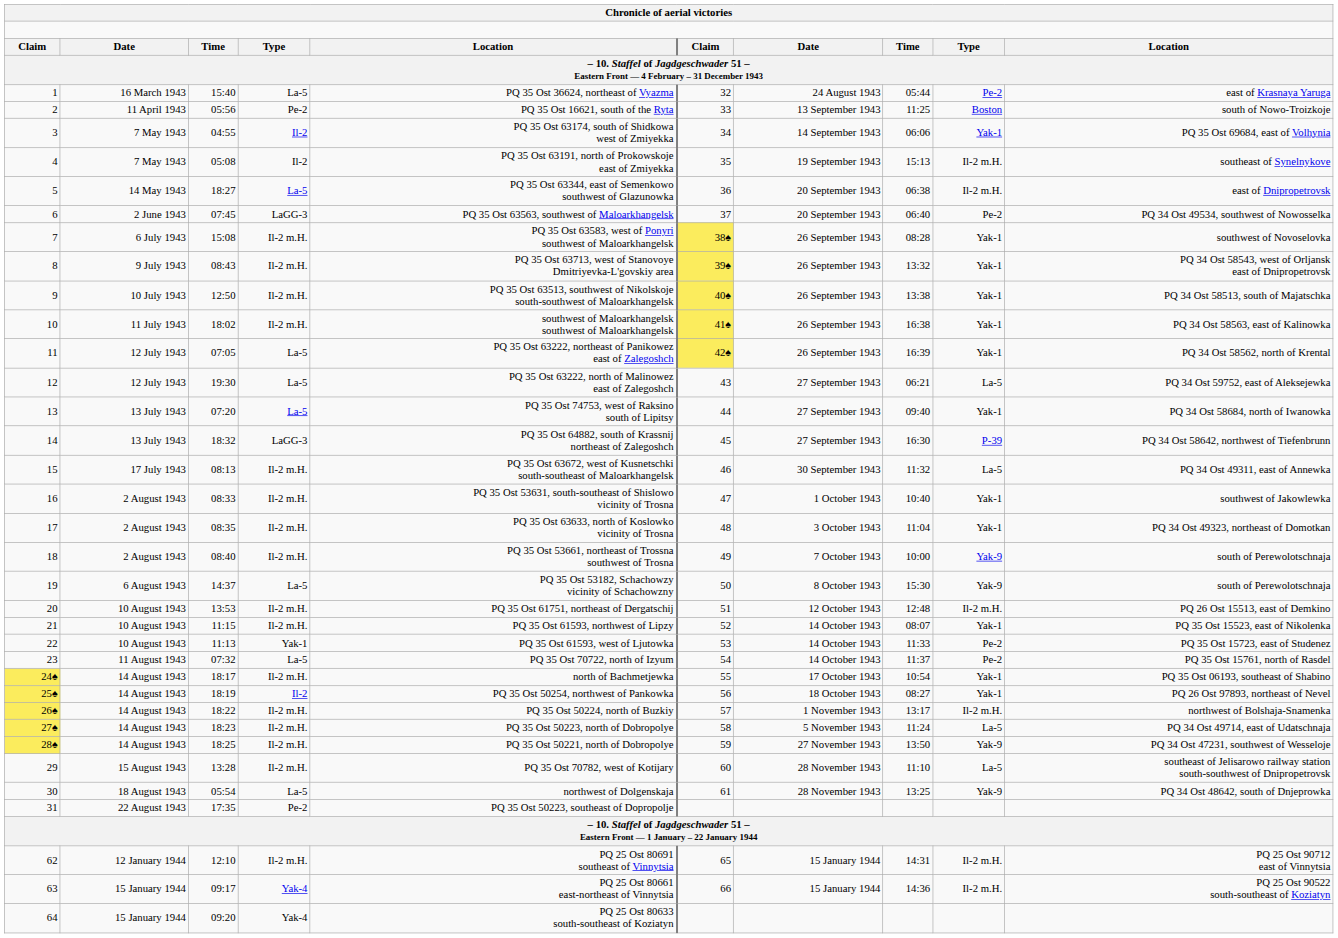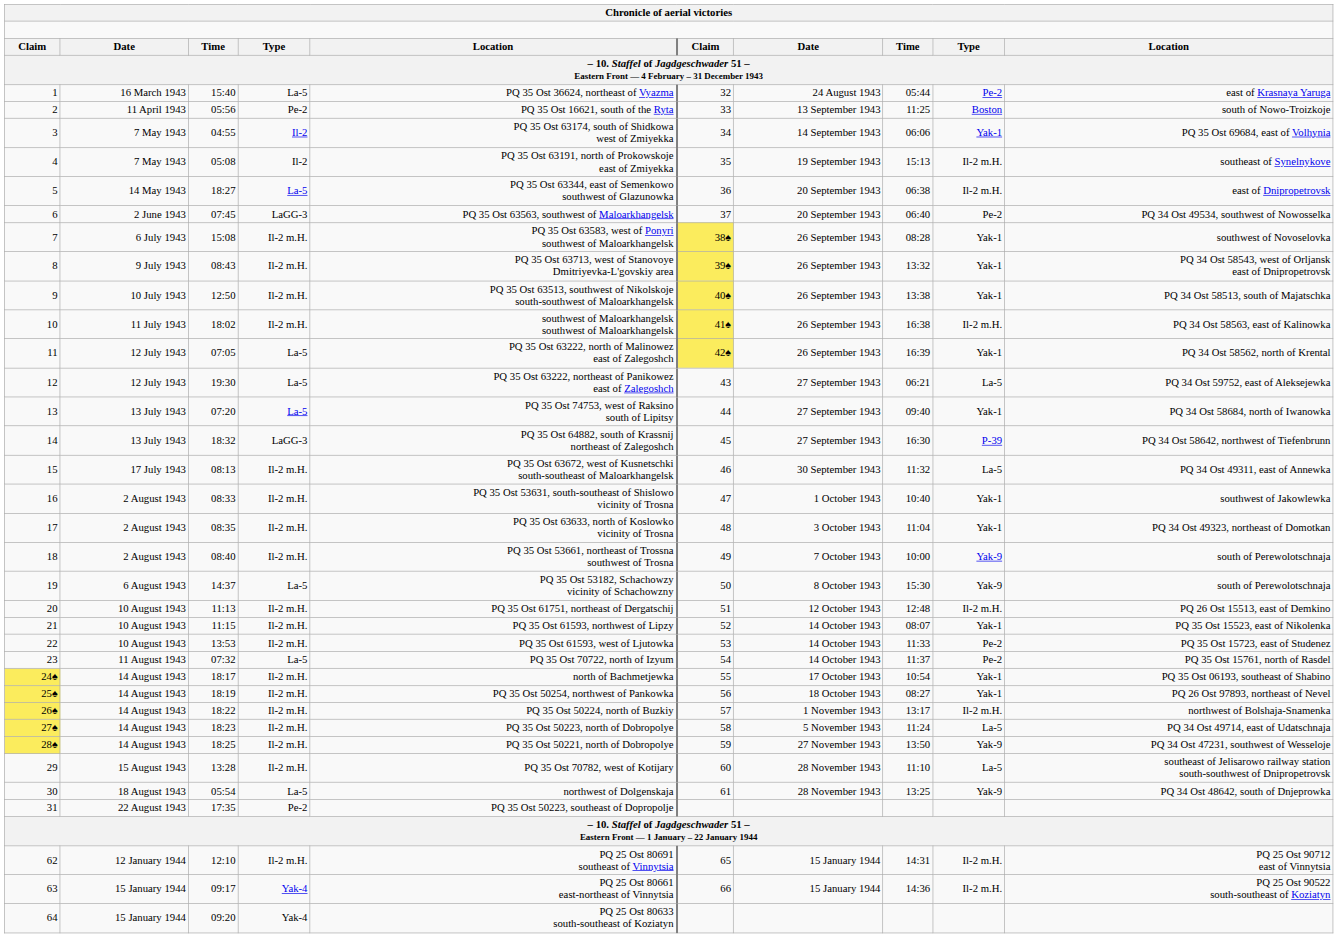 <table class="wikitable plainrowheaders collapsible" style="margin-left: auto; margin-right: auto; border: none; text-align:right; width: 100%;">
 <tr>
 <th colspan="10">Chronicle of aerial victories</th>
 </tr>
 <tr>
 <td colspan="10" style="text-align: left;"><br></td>
 </tr>
 <tr>
 <th scope="col">Claim</th>
 <th scope="col">Date</th>
 <th scope="col">Time</th>
 <th scope="col" width="100px">Type</th>
 <th scope="col">Location</th>
 <th scope="col" style="border-left: 3px solid grey;">Claim</th>
 <th scope="col">Date</th>
 <th scope="col">Time</th>
 <th scope="col" width="100px">Type</th>
 <th scope="col">Location</th>
 </tr>
 <tr>
 <th colspan="10">– 10. <em>Staffel</em> of <em>Jagdgeschwader</em> 51 –<br><small>Eastern Front — 4 February – 31 December 1943</small></th>
 </tr>
 <tr>
 <td>1</td>
 <td>16 March 1943</td>
 <td>15:40</td>
 <td>La-5</td>
 <td>PQ 35 Ost 36624,  northeast of <a href='#'>Vyazma</a></td>
 <td style="border-left: 3px solid grey;">32</td>
 <td>24 August 1943</td>
 <td>05:44</td>
 <td><a href='#'>Pe-2</a></td>
 <td> east of <a href='#'>Krasnaya Yaruga</a></td>
 </tr>
 <tr>
 <td>2</td>
 <td>11 April 1943</td>
 <td>05:56</td>
 <td>Pe-2</td>
 <td>PQ 35 Ost 16621,  south of the <a href='#'>Ryta</a></td>
 <td style="border-left: 3px solid grey;">33</td>
 <td>13 September 1943</td>
 <td>11:25</td>
 <td><a href='#'>Boston</a></td>
 <td> south of Nowo-Troizkoje</td>
 </tr>
 <tr>
 <td>3</td>
 <td>7 May 1943</td>
 <td>04:55</td>
 <td><a href='#'>Il-2</a></td>
 <td>PQ 35 Ost 63174,  south of Shidkowa<br> west of Zmiyekka</td>
 <td style="border-left: 3px solid grey;">34</td>
 <td>14 September 1943</td>
 <td>06:06</td>
 <td><a href='#'>Yak-1</a></td>
 <td>PQ 35 Ost 69684, east of <a href='#'>Volhynia</a></td>
 </tr>
 <tr>
 <td>4</td>
 <td>7 May 1943</td>
 <td>05:08</td>
 <td>Il-2</td>
 <td>PQ 35 Ost 63191,  north of Prokowskoje<br> east of Zmiyekka</td>
 <td style="border-left: 3px solid grey;">35</td>
 <td>19 September 1943</td>
 <td>15:13</td>
 <td>Il-2 m.H.</td>
 <td> southeast of <a href='#'>Synelnykove</a></td>
 </tr>
 <tr>
 <td>5</td>
 <td>14 May 1943</td>
 <td>18:27</td>
 <td><a href='#'>La-5</a></td>
 <td>PQ 35 Ost 63344,  east of Semenkowo<br> southwest of Glazunowka</td>
 <td style="border-left: 3px solid grey;">36</td>
 <td>20 September 1943</td>
 <td>06:38</td>
 <td>Il-2 m.H.</td>
 <td> east of <a href='#'>Dnipropetrovsk</a></td>
 </tr>
 <tr>
 <td>6</td>
 <td>2 June 1943</td>
 <td>07:45</td>
 <td>LaGG-3</td>
 <td>PQ 35 Ost 63563,  southwest of <a href='#'>Maloarkhangelsk</a></td>
 <td style="border-left: 3px solid grey;">37</td>
 <td>20 September 1943</td>
 <td>06:40</td>
 <td>Pe-2</td>
 <td>PQ 34 Ost 49534,  southwest of Nowosselka</td>
 </tr>
 <tr>
 <td>7</td>
 <td>6 July 1943</td>
 <td>15:08</td>
 <td>Il-2 m.H.</td>
 <td>PQ 35 Ost 63583,  west of <a href='#'>Ponyri</a><br> southwest of Maloarkhangelsk</td>
 <td style="border-left: 3px solid grey; background:#fbec5d;">38♠</td>
 <td>26 September 1943</td>
 <td>08:28</td>
 <td>Yak-1</td>
 <td> southwest of Novoselovka</td>
 </tr>
 <tr>
 <td>8</td>
 <td>9 July 1943</td>
 <td>08:43</td>
 <td>Il-2 m.H.</td>
 <td>PQ 35 Ost 63713,  west of Stanovoye<br>Dmitriyevka-L'govskiy area</td>
 <td style="border-left: 3px solid grey; background:#fbec5d;">39♠</td>
 <td>26 September 1943</td>
 <td>13:32</td>
 <td>Yak-1</td>
 <td>PQ 34 Ost 58543,  west of Orljansk<br>east of Dnipropetrovsk</td>
 </tr>
 <tr>
 <td>9</td>
 <td>10 July 1943</td>
 <td>12:50</td>
 <td>Il-2 m.H.</td>
 <td>PQ 35 Ost 63513,  southwest of Nikolskoje<br> south-southwest of Maloarkhangelsk</td>
 <td style="border-left: 3px solid grey; background:#fbec5d;">40♠</td>
 <td>26 September 1943</td>
 <td>13:38</td>
 <td>Yak-1</td>
 <td>PQ 34 Ost 58513,  south of Majatschka</td>
 </tr>
 <tr>
 <td>10</td>
 <td>11 July 1943</td>
 <td>18:02</td>
 <td>Il-2 m.H.</td>
 <td> southwest of Maloarkhangelsk<br> southwest of Maloarkhangelsk</td>
 <td style="border-left: 3px solid grey; background:#fbec5d;">41♠</td>
 <td>26 September 1943</td>
 <td>16:38</td>
-<td>Yak-1</td>
+<td>Il-2 m.H.</td>
 <td>PQ 34 Ost 58563,  east of Kalinowka</td>
 </tr>
 <tr>
 <td>11</td>
 <td>12 July 1943</td>
 <td>07:05</td>
 <td>La-5</td>
-<td>PQ 35 Ost 63222,  northeast of Panikowez<br> east of <a href='#'>Zalegoshch</a></td>
+<td>PQ 35 Ost 63222,  north of Malinowez<br> east of Zalegoshch</td>
 <td style="border-left: 3px solid grey; background:#fbec5d;">42♠</td>
 <td>26 September 1943</td>
 <td>16:39</td>
 <td>Yak-1</td>
 <td>PQ 34 Ost 58562,  north of Krental</td>
 </tr>
 <tr>
 <td>12</td>
 <td>12 July 1943</td>
 <td>19:30</td>
 <td>La-5</td>
-<td>PQ 35 Ost 63222,  north of Malinowez<br> east of Zalegoshch</td>
+<td>PQ 35 Ost 63222,  northeast of Panikowez<br> east of <a href='#'>Zalegoshch</a></td>
 <td style="border-left: 3px solid grey;">43</td>
 <td>27 September 1943</td>
 <td>06:21</td>
 <td>La-5</td>
 <td>PQ 34 Ost 59752,  east of Aleksejewka</td>
 </tr>
 <tr>
 <td>13</td>
 <td>13 July 1943</td>
 <td>07:20</td>
 <td><a href='#'>La-5</a></td>
 <td>PQ 35 Ost 74753,  west of Raksino<br> south of Lipitsy</td>
 <td style="border-left: 3px solid grey;">44</td>
 <td>27 September 1943</td>
 <td>09:40</td>
 <td>Yak-1</td>
 <td>PQ 34 Ost 58684,  north of Iwanowka</td>
 </tr>
 <tr>
 <td>14</td>
 <td>13 July 1943</td>
 <td>18:32</td>
 <td>LaGG-3</td>
 <td>PQ 35 Ost 64882,  south of Krassnij<br> northeast of Zalegoshch</td>
 <td style="border-left: 3px solid grey;">45</td>
 <td>27 September 1943</td>
 <td>16:30</td>
 <td><a href='#'>P-39</a></td>
 <td>PQ 34 Ost 58642,  northwest of Tiefenbrunn</td>
 </tr>
 <tr>
 <td>15</td>
 <td>17 July 1943</td>
 <td>08:13</td>
 <td>Il-2 m.H.</td>
 <td>PQ 35 Ost 63672,  west of Kusnetschki<br> south-southeast of Maloarkhangelsk</td>
 <td style="border-left: 3px solid grey;">46</td>
 <td>30 September 1943</td>
 <td>11:32</td>
 <td>La-5</td>
 <td>PQ 34 Ost 49311,  east of Annewka</td>
 </tr>
 <tr>
 <td>16</td>
 <td>2 August 1943</td>
 <td>08:33</td>
 <td>Il-2 m.H.</td>
 <td>PQ 35 Ost 53631,  south-southeast of Shislowo<br>vicinity of Trosna</td>
 <td style="border-left: 3px solid grey;">47</td>
 <td>1 October 1943</td>
 <td>10:40</td>
 <td>Yak-1</td>
 <td> southwest of Jakowlewka</td>
 </tr>
 <tr>
 <td>17</td>
 <td>2 August 1943</td>
 <td>08:35</td>
 <td>Il-2 m.H.</td>
 <td>PQ 35 Ost 63633,  north of Koslowko<br>vicinity of Trosna</td>
 <td style="border-left: 3px solid grey;">48</td>
 <td>3 October 1943</td>
 <td>11:04</td>
 <td>Yak-1</td>
 <td>PQ 34 Ost 49323,  northeast of Domotkan</td>
 </tr>
 <tr>
 <td>18</td>
 <td>2 August 1943</td>
 <td>08:40</td>
 <td>Il-2 m.H.</td>
 <td>PQ 35 Ost 53661,  northeast of Trossna<br> southwest of Trosna</td>
 <td style="border-left: 3px solid grey;">49</td>
 <td>7 October 1943</td>
 <td>10:00</td>
 <td><a href='#'>Yak-9</a></td>
 <td> south of Perewolotschnaja</td>
 </tr>
 <tr>
 <td>19</td>
 <td>6 August 1943</td>
 <td>14:37</td>
 <td>La-5</td>
 <td>PQ 35 Ost 53182, Schachowzy<br>vicinity of Schachowzny</td>
 <td style="border-left: 3px solid grey;">50</td>
 <td>8 October 1943</td>
 <td>15:30</td>
 <td>Yak-9</td>
 <td> south of Perewolotschnaja</td>
 </tr>
 <tr>
 <td>20</td>
 <td>10 August 1943</td>
-<td>13:53</td>
+<td>11:13</td>
 <td>Il-2 m.H.</td>
 <td>PQ 35 Ost 61751,  northeast of Dergatschij</td>
 <td style="border-left: 3px solid grey;">51</td>
 <td>12 October 1943</td>
 <td>12:48</td>
 <td>Il-2 m.H.</td>
 <td>PQ 26 Ost 15513,  east of Demkino</td>
 </tr>
 <tr>
 <td>21</td>
 <td>10 August 1943</td>
 <td>11:15</td>
 <td>Il-2 m.H.</td>
 <td>PQ 35 Ost 61593,  northwest of Lipzy</td>
 <td style="border-left: 3px solid grey;">52</td>
 <td>14 October 1943</td>
 <td>08:07</td>
 <td>Yak-1</td>
 <td>PQ 35 Ost 15523,  east of Nikolenka</td>
 </tr>
 <tr>
 <td>22</td>
 <td>10 August 1943</td>
-<td>11:13</td>
-<td>Yak-1</td>
+<td>13:53</td>
+<td>Il-2 m.H.</td>
 <td>PQ 35 Ost 61593,  west of Ljutowka</td>
 <td style="border-left: 3px solid grey;">53</td>
 <td>14 October 1943</td>
 <td>11:33</td>
 <td>Pe-2</td>
 <td>PQ 35 Ost 15723,  east of Studenez</td>
 </tr>
 <tr>
 <td>23</td>
 <td>11 August 1943</td>
 <td>07:32</td>
 <td>La-5</td>
 <td>PQ 35 Ost 70722, north of Izyum</td>
 <td style="border-left: 3px solid grey;">54</td>
 <td>14 October 1943</td>
 <td>11:37</td>
 <td>Pe-2</td>
 <td>PQ 35 Ost 15761,  north of Rasdel</td>
 </tr>
 <tr>
 <td style="background:#fbec5d;">24♠</td>
 <td>14 August 1943</td>
 <td>18:17</td>
 <td>Il-2 m.H.</td>
 <td> north of Bachmetjewka</td>
 <td style="border-left: 3px solid grey;">55</td>
 <td>17 October 1943</td>
 <td>10:54</td>
 <td>Yak-1</td>
 <td>PQ 35 Ost 06193, southeast of Shabino</td>
 </tr>
 <tr>
 <td style="background:#fbec5d;">25♠</td>
 <td>14 August 1943</td>
 <td>18:19</td>
-<td><a href='#'>Il-2</a></td>
+<td>Il-2 m.H.</td>
 <td>PQ 35 Ost 50254,  northwest of Pankowka</td>
 <td style="border-left: 3px solid grey;">56</td>
 <td>18 October 1943</td>
 <td>08:27</td>
 <td>Yak-1</td>
 <td>PQ 26 Ost 97893,  northeast of Nevel</td>
 </tr>
 <tr>
 <td style="background:#fbec5d;">26♠</td>
 <td>14 August 1943</td>
 <td>18:22</td>
 <td>Il-2 m.H.</td>
 <td>PQ 35 Ost 50224,  north of Buzkiy</td>
 <td style="border-left: 3px solid grey;">57</td>
 <td>1 November 1943</td>
 <td>13:17</td>
 <td>Il-2 m.H.</td>
 <td> northwest of Bolshaja-Snamenka</td>
 </tr>
 <tr>
 <td style="background:#fbec5d;">27♠</td>
 <td>14 August 1943</td>
 <td>18:23</td>
 <td>Il-2 m.H.</td>
 <td>PQ 35 Ost 50223,  north of Dobropolye</td>
 <td style="border-left: 3px solid grey;">58</td>
 <td>5 November 1943</td>
 <td>11:24</td>
 <td>La-5</td>
 <td>PQ 34 Ost 49714,  east of Udatschnaja</td>
 </tr>
 <tr>
 <td style="background:#fbec5d;">28♠</td>
 <td>14 August 1943</td>
 <td>18:25</td>
 <td>Il-2 m.H.</td>
 <td>PQ 35 Ost 50221,  north of Dobropolye</td>
 <td style="border-left: 3px solid grey;">59</td>
 <td>27 November 1943</td>
 <td>13:50</td>
 <td>Yak-9</td>
 <td>PQ 34 Ost 47231,  southwest of Wesseloje</td>
 </tr>
 <tr>
 <td>29</td>
 <td>15 August 1943</td>
 <td>13:28</td>
 <td>Il-2 m.H.</td>
 <td>PQ 35 Ost 70782,  west of Kotijary</td>
 <td style="border-left: 3px solid grey;">60</td>
 <td>28 November 1943</td>
 <td>11:10</td>
 <td>La-5</td>
 <td> southeast of Jelisarowo railway station<br> south-southwest of Dnipropetrovsk</td>
 </tr>
 <tr>
 <td>30</td>
 <td>18 August 1943</td>
 <td>05:54</td>
 <td>La-5</td>
 <td> northwest of Dolgenskaja</td>
 <td style="border-left: 3px solid grey;">61</td>
 <td>28 November 1943</td>
 <td>13:25</td>
 <td>Yak-9</td>
 <td>PQ 34 Ost 48642,  south of Dnjeprowka</td>
 </tr>
 <tr>
 <td>31</td>
 <td>22 August 1943</td>
 <td>17:35</td>
 <td>Pe-2</td>
 <td>PQ 35 Ost 50223,  southeast of Dopropolje</td>
 <td style="border-left: 3px solid grey;"></td>
 <td></td>
 <td></td>
 <td></td>
 <td></td>
 </tr>
 <tr>
 <th colspan="10">– 10. <em>Staffel</em> of <em>Jagdgeschwader</em> 51 –<br><small>Eastern Front — 1 January – 22 January 1944</small></th>
 </tr>
 <tr>
 <td>62</td>
 <td>12 January 1944</td>
 <td>12:10</td>
 <td>Il-2 m.H.</td>
 <td>PQ 25 Ost 80691<br> southeast of <a href='#'>Vinnytsia</a></td>
 <td style="border-left: 3px solid grey;">65</td>
 <td>15 January 1944</td>
 <td>14:31</td>
 <td>Il-2 m.H.</td>
 <td>PQ 25 Ost 90712<br> east of Vinnytsia</td>
 </tr>
 <tr>
 <td>63</td>
 <td>15 January 1944</td>
 <td>09:17</td>
 <td><a href='#'>Yak-4</a></td>
 <td>PQ 25 Ost 80661<br> east-northeast of Vinnytsia</td>
 <td style="border-left: 3px solid grey;">66</td>
 <td>15 January 1944</td>
 <td>14:36</td>
 <td>Il-2 m.H.</td>
 <td>PQ 25 Ost 90522<br> south-southeast of <a href='#'>Koziatyn</a></td>
 </tr>
 <tr>
 <td>64</td>
 <td>15 January 1944</td>
 <td>09:20</td>
 <td>Yak-4</td>
 <td>PQ 25 Ost 80633<br> south-southeast of Koziatyn</td>
 <td style="border-left: 3px solid grey;"></td>
 <td></td>
 <td></td>
 <td></td>
 <td></td>
 </tr>
 </table>
